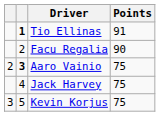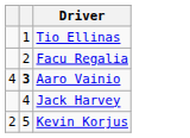 <table class="wikitable" style="font-size: 85%;">
 <tr>
 <th></th>
 <th></th>
 <th>Driver</th>
-<th>Points</th>
 </tr>
 <tr>
 <td align="left"></td>
-<td align="center"><strong>1</strong></td>
+<td align="center">1</td>
 <td> <a href='#'>Tio Ellinas</a></td>
-<td>91</td>
 </tr>
 <tr>
 <td align="left"></td>
 <td align="center">2</td>
 <td> <a href='#'>Facu Regalia</a></td>
-<td>90</td>
 </tr>
 <tr>
-<td align="left"> 2</td>
+<td align="left"> 4</td>
 <td align="center"><strong>3</strong></td>
 <td> <a href='#'>Aaro Vainio</a></td>
-<td>75</td>
 </tr>
 <tr>
 <td align="left"></td>
 <td align="center">4</td>
 <td> <a href='#'>Jack Harvey</a></td>
-<td>75</td>
 </tr>
 <tr>
-<td align="left"> 3</td>
+<td align="left"> 2</td>
 <td align="center">5</td>
 <td> <a href='#'>Kevin Korjus</a></td>
-<td>75</td>
 </tr>
 </table>
